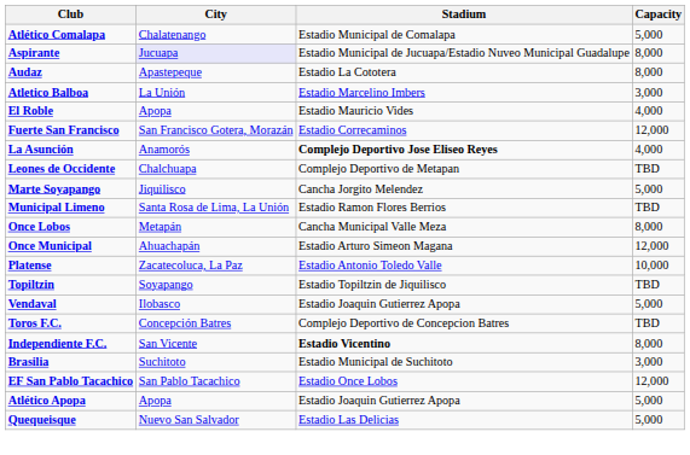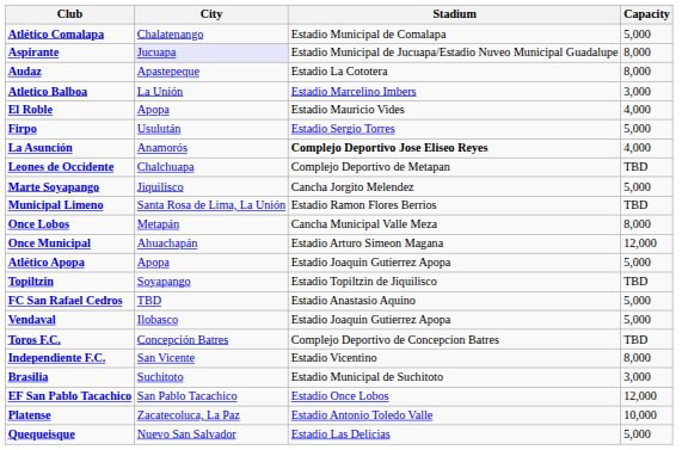 <table class="wikitable sortable">
 <tr>
 <th align="center">Club</th>
 <th align="center">City</th>
 <th align="center">Stadium</th>
 <th align="center">Capacity</th>
 </tr>
 <tr>
 <td align="left"><strong><a href='#'>Atlético Comalapa</a></strong></td>
 <td><a href='#'>Chalatenango</a></td>
 <td>Estadio Municipal de Comalapa</td>
 <td>5,000</td>
 </tr>
 <tr>
 <td align="left"><strong><a href='#'>Aspirante</a> </strong></td>
 <td style="background: lavender;"><a href='#'>Jucuapa</a></td>
 <td>Estadio Municipal de Jucuapa/Estadio Nuveo Municipal Guadalupe</td>
 <td>8,000</td>
 </tr>
 <tr>
 <td align="left"><strong><a href='#'>Audaz</a></strong></td>
 <td><a href='#'>Apastepeque</a></td>
 <td>Estadio La Cototera</td>
 <td>8,000</td>
 </tr>
 <tr>
 <td align="left"><strong><a href='#'>Atletico Balboa</a></strong></td>
 <td><a href='#'>La Unión</a></td>
 <td><a href='#'>Estadio Marcelino Imbers</a></td>
 <td>3,000</td>
 </tr>
 <tr>
 <td align="left"><strong><a href='#'>El Roble</a></strong></td>
 <td><a href='#'>Apopa</a></td>
 <td>Estadio Mauricio Vides</td>
 <td>4,000</td>
 </tr>
 <tr>
-<td align="left"><strong><a href='#'>Fuerte San Francisco</a></strong></td>
-<td><a href='#'>San Francisco Gotera, Morazán</a></td>
-<td><a href='#'>Estadio Correcaminos</a></td>
-<td>12,000</td>
+<td align="left"><strong><a href='#'>Firpo</a></strong></td>
+<td><a href='#'>Usulután</a></td>
+<td><a href='#'>Estadio Sergio Torres</a></td>
+<td>5,000</td>
 </tr>
 <tr>
 <td align="left"><strong><a href='#'>La Asunción</a></strong></td>
 <td><a href='#'>Anamorós</a></td>
 <td><strong>Complejo Deportivo Jose Eliseo Reyes</strong></td>
 <td>4,000</td>
 </tr>
 <tr>
 <td align="left"><strong><a href='#'>Leones de Occidente</a></strong></td>
 <td><a href='#'>Chalchuapa</a></td>
 <td>Complejo Deportivo de Metapan</td>
 <td>TBD</td>
 </tr>
 <tr>
 <td align="left"><strong><a href='#'>Marte Soyapango</a></strong></td>
 <td><a href='#'>Jiquilisco</a></td>
 <td>Cancha Jorgito Melendez</td>
 <td>5,000</td>
 </tr>
 <tr>
 <td align="left"><strong><a href='#'>Municipal Limeno</a></strong></td>
 <td><a href='#'>Santa Rosa de Lima, La Unión</a></td>
 <td>Estadio Ramon Flores Berrios</td>
 <td>TBD</td>
 </tr>
 <tr>
 <td align="left"><strong><a href='#'>Once Lobos</a></strong></td>
 <td><a href='#'>Metapán</a></td>
 <td>Cancha Municipal Valle Meza</td>
 <td>8,000</td>
 </tr>
 <tr>
 <td align="left"><strong><a href='#'>Once Municipal</a></strong></td>
 <td><a href='#'>Ahuachapán</a></td>
 <td>Estadio Arturo Simeon Magana</td>
 <td>12,000</td>
 </tr>
 <tr>
-<td align="left"><strong><a href='#'>Platense</a></strong></td>
-<td><a href='#'>Zacatecoluca, La Paz</a></td>
-<td><a href='#'>Estadio Antonio Toledo Valle</a></td>
-<td>10,000</td>
+<td align="left"><strong><a href='#'>Atlético Apopa</a></strong></td>
+<td><a href='#'>Apopa</a></td>
+<td>Estadio Joaquin Gutierrez Apopa</td>
+<td>5,000</td>
 </tr>
 <tr>
 <td align="left"><strong><a href='#'>Topiltzin</a></strong></td>
 <td><a href='#'>Soyapango</a></td>
 <td>Estadio Topiltzin de Jiquilisco</td>
 <td>TBD</td>
+</tr>
+<tr>
+<td align="left"><strong><a href='#'>FC San Rafael Cedros</a></strong></td>
+<td><a href='#'>TBD</a></td>
+<td>Estadio Anastasio Aquino</td>
+<td>5,000</td>
 </tr>
 <tr>
 <td align="left"><strong><a href='#'>Vendaval</a></strong></td>
 <td><a href='#'>Ilobasco</a></td>
 <td>Estadio Joaquin Gutierrez Apopa</td>
 <td>5,000</td>
 </tr>
 <tr>
 <td align="left"><strong><a href='#'>Toros F.C.</a></strong></td>
 <td><a href='#'>Concepción Batres</a></td>
 <td>Complejo Deportivo de Concepcion Batres</td>
 <td>TBD</td>
 </tr>
 <tr>
 <td align="left"><strong><a href='#'>Independiente F.C.</a></strong></td>
 <td><a href='#'>San Vicente</a></td>
-<td><strong>Estadio Vicentino</strong></td>
+<td>Estadio Vicentino</td>
 <td>8,000</td>
 </tr>
 <tr>
 <td align="left"><strong><a href='#'>Brasilia</a></strong></td>
 <td><a href='#'>Suchitoto</a></td>
 <td>Estadio Municipal de Suchitoto</td>
 <td>3,000</td>
 </tr>
 <tr>
 <td align="left"><strong><a href='#'>EF San Pablo Tacachico</a></strong></td>
 <td><a href='#'>San Pablo Tacachico</a></td>
 <td><a href='#'>Estadio Once Lobos</a></td>
 <td>12,000</td>
 </tr>
 <tr>
-<td align="left"><strong><a href='#'>Atlético Apopa</a></strong></td>
-<td><a href='#'>Apopa</a></td>
-<td>Estadio Joaquin Gutierrez Apopa</td>
-<td>5,000</td>
+<td align="left"><strong><a href='#'>Platense</a></strong></td>
+<td><a href='#'>Zacatecoluca, La Paz</a></td>
+<td><a href='#'>Estadio Antonio Toledo Valle</a></td>
+<td>10,000</td>
 </tr>
 <tr>
 <td align="left"><strong><a href='#'>Quequeisque</a></strong></td>
 <td><a href='#'>Nuevo San Salvador</a></td>
 <td><a href='#'>Estadio Las Delicias</a></td>
 <td>5,000</td>
 </tr>
 </table>
